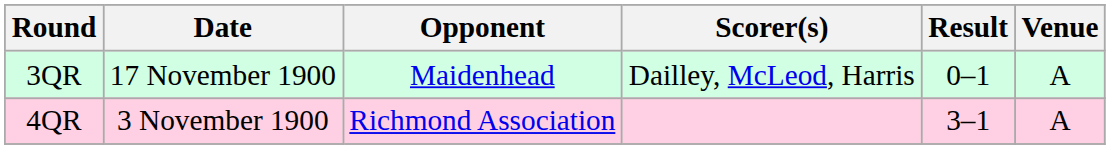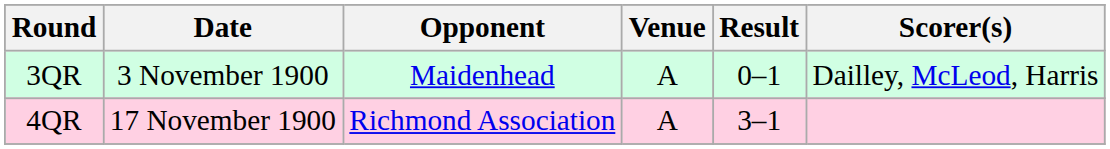 <table class="wikitable sortable" style="text-align:center;">
 <tr>
 <th>Round</th>
 <th>Date</th>
 <th>Opponent</th>
+<th>Venue</th>
+<th>Result</th>
 <th>Scorer(s)</th>
-<th>Result</th>
-<th>Venue</th>
 </tr>
 <tr style="background:#d0ffe3;">
 <td>3QR</td>
-<td>17 November 1900</td>
+<td>3 November 1900</td>
 <td><a href='#'>Maidenhead</a></td>
+<td>A</td>
+<td>0–1</td>
 <td>Dailley, <a href='#'>McLeod</a>, Harris</td>
-<td>0–1</td>
-<td>A</td>
 </tr>
 <tr style="background:#ffd0e3;">
 <td>4QR</td>
-<td>3 November 1900</td>
+<td>17 November 1900</td>
 <td><a href='#'>Richmond Association</a></td>
+<td>A</td>
+<td>3–1</td>
 <td></td>
-<td>3–1</td>
-<td>A</td>
 </tr>
 </table>
